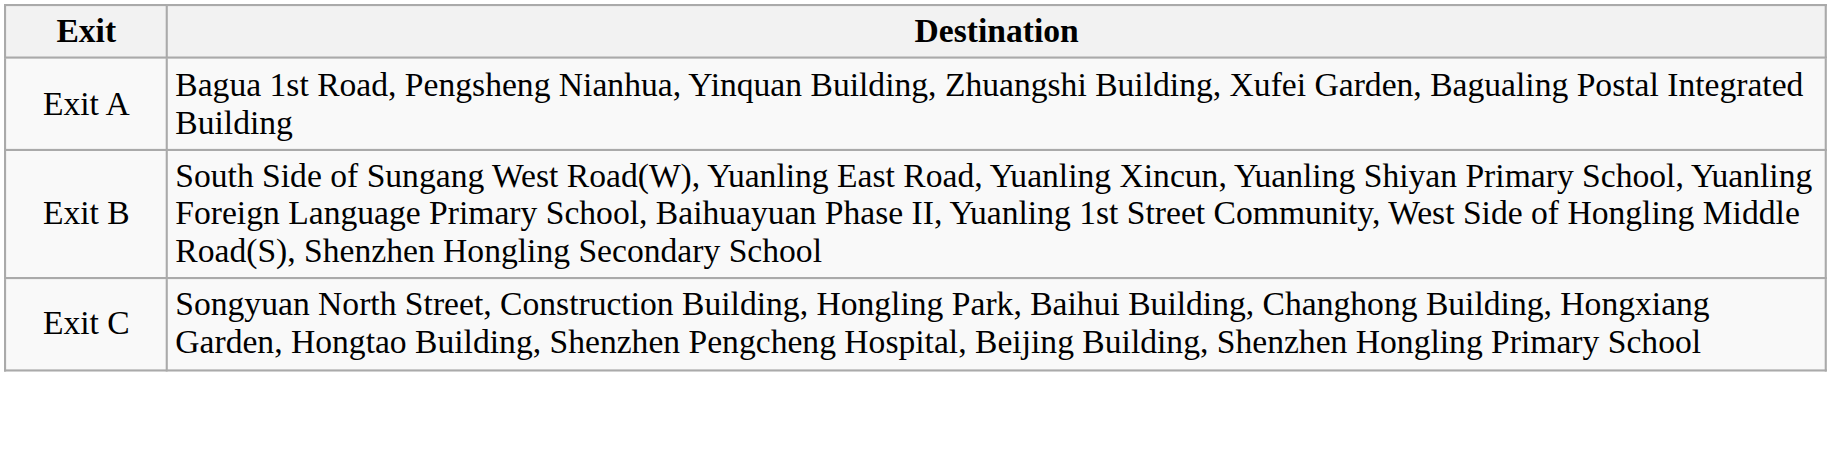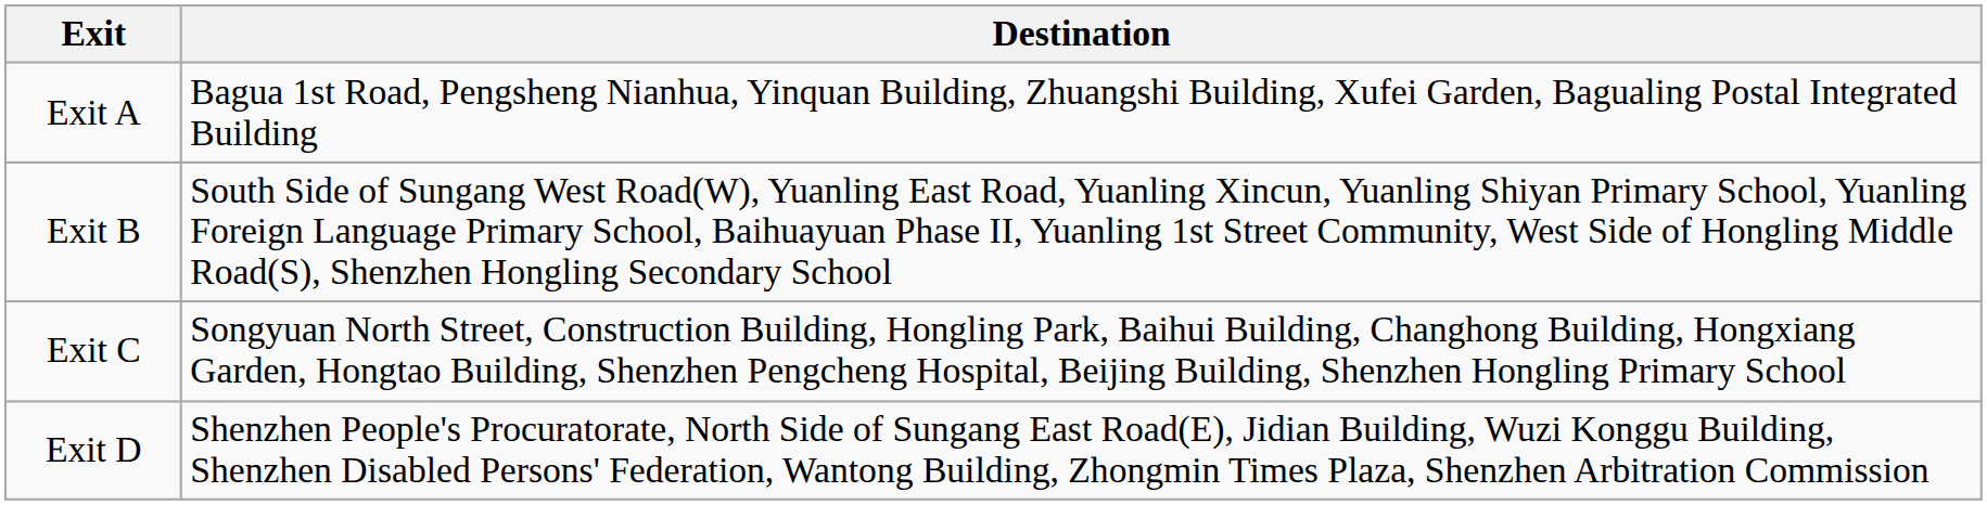 <table class="wikitable">
 <tr>
 <th style="width:70px">Exit</th>
 <th>Destination</th>
 </tr>
 <tr>
 <td align="center">Exit A</td>
 <td>Bagua 1st Road, Pengsheng Nianhua, Yinquan Building, Zhuangshi Building, Xufei Garden, Bagualing Postal Integrated Building</td>
 </tr>
 <tr>
 <td align="center">Exit B</td>
 <td>South Side of Sungang West Road(W), Yuanling East Road, Yuanling Xincun, Yuanling Shiyan Primary School, Yuanling Foreign Language Primary School, Baihuayuan Phase II, Yuanling 1st Street Community, West Side of Hongling Middle Road(S), Shenzhen Hongling Secondary School</td>
 </tr>
 <tr>
 <td align="center">Exit C</td>
 <td>Songyuan North Street, Construction Building, Hongling Park, Baihui Building, Changhong Building, Hongxiang Garden, Hongtao Building, Shenzhen Pengcheng Hospital, Beijing Building, Shenzhen Hongling Primary School</td>
 </tr>
+<tr>
+<td align="center">Exit D</td>
+<td>Shenzhen People's Procuratorate, North Side of Sungang East Road(E), Jidian Building, Wuzi Konggu Building, Shenzhen Disabled Persons' Federation, Wantong Building, Zhongmin Times Plaza, Shenzhen Arbitration Commission</td>
+</tr>
 </table>
